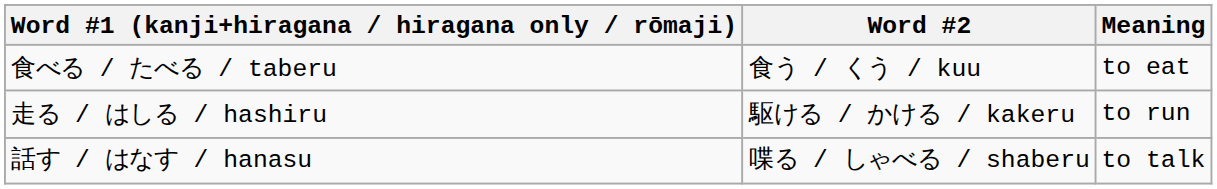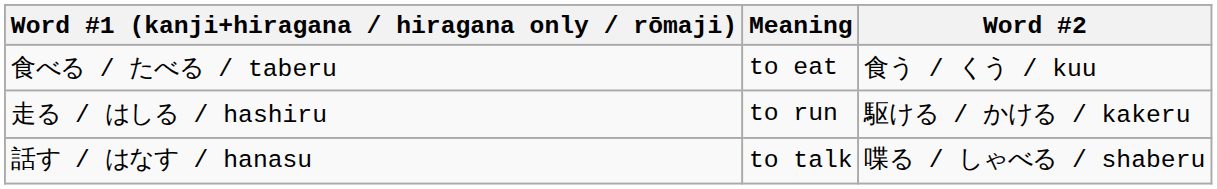 <table class="wikitable">
 <tr>
 <th>Word #1 (kanji+hiragana / hiragana only / rōmaji)</th>
+<th>Meaning</th>
 <th>Word #2</th>
-<th>Meaning</th>
 </tr>
 <tr>
 <td>食べる / たべる / taberu</td>
+<td>to eat</td>
 <td>食う / くう / kuu</td>
-<td>to eat</td>
 </tr>
 <tr>
 <td>走る / はしる / hashiru</td>
+<td>to run</td>
 <td>駆ける / かける / kakeru</td>
-<td>to run</td>
 </tr>
 <tr>
 <td>話す / はなす / hanasu</td>
+<td>to talk</td>
 <td>喋る / しゃべる / shaberu</td>
-<td>to talk</td>
 </tr>
 </table>
